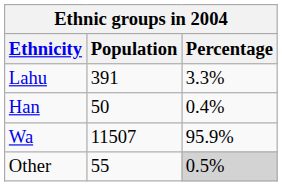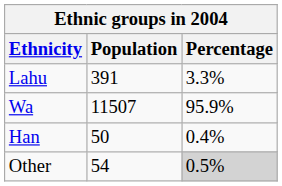 <table class="wikitable">
 <tr>
 <th style="text-align:center;" colspan="3">Ethnic groups in 2004</th>
 </tr>
 <tr>
 <th><a href='#'>Ethnicity</a></th>
 <th>Population</th>
 <th>Percentage</th>
 </tr>
 <tr>
 <td><a href='#'>Lahu</a></td>
 <td>391</td>
 <td>3.3%</td>
 </tr>
 <tr>
+<td><a href='#'>Wa</a></td>
+<td>11507</td>
+<td>95.9%</td>
+</tr>
+<tr>
 <td><a href='#'>Han</a></td>
 <td>50</td>
 <td>0.4%</td>
 </tr>
 <tr>
-<td><a href='#'>Wa</a></td>
-<td>11507</td>
-<td>95.9%</td>
-</tr>
-<tr>
 <td>Other</td>
-<td>55</td>
+<td>54</td>
 <td style="background: lightgrey;">0.5%</td>
 </tr>
 </table>
